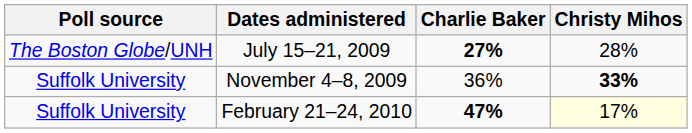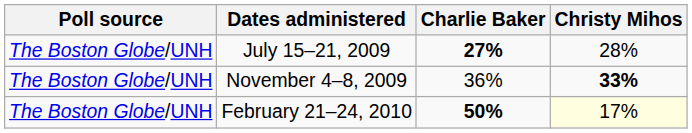 <table class="wikitable" style="text-align:center">
 <tr valign=bottom>
 <th>Poll source</th>
 <th>Dates administered</th>
 <th>Charlie Baker</th>
 <th>Christy Mihos</th>
 </tr>
 <tr>
 <td><em><a href='#'>The Boston Globe</a></em>/<a href='#'>UNH</a></td>
 <td>July 15–21, 2009</td>
 <td><strong>27%</strong></td>
 <td>28%</td>
 </tr>
 <tr>
-<td><a href='#'>Suffolk University</a></td>
+<td><em><a href='#'>The Boston Globe</a></em>/<a href='#'>UNH</a></td>
 <td>November 4–8, 2009</td>
 <td>36%</td>
 <td><strong>33%</strong></td>
 </tr>
 <tr>
-<td><a href='#'>Suffolk University</a></td>
+<td><em><a href='#'>The Boston Globe</a></em>/<a href='#'>UNH</a></td>
 <td>February 21–24, 2010</td>
-<td><strong>47%</strong></td>
+<td><strong>50%</strong></td>
 <td style="background: lightyellow;">17%</td>
 </tr>
 </table>
